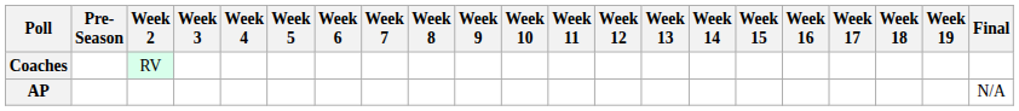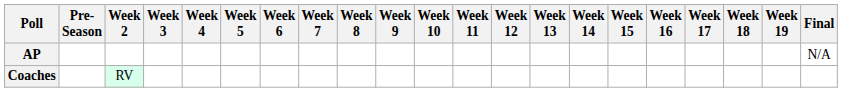 <table class="wikitable" style="white-space:nowrap;font-size:90%">
 <tr>
 <th>Poll</th>
 <th>Pre-<br>Season</th>
 <th>Week<br>2</th>
 <th>Week<br>3</th>
 <th>Week<br>4</th>
 <th>Week<br>5</th>
 <th>Week<br>6</th>
 <th>Week<br>7</th>
 <th>Week<br>8</th>
 <th>Week<br>9</th>
 <th>Week<br>10</th>
 <th>Week<br>11</th>
 <th>Week<br>12</th>
 <th>Week<br>13</th>
 <th>Week<br>14</th>
 <th>Week<br>15</th>
 <th>Week<br>16</th>
 <th>Week<br>17</th>
 <th>Week<br>18</th>
 <th>Week<br>19</th>
 <th>Final</th>
 </tr>
 <tr style="text-align:center;">
+<th>AP</th>
+<td style="background:#FFF;"></td>
+<td style="background:#FFF;"></td>
+<td style="background:#FFF;"></td>
+<td style="background:#FFF;"></td>
+<td style="background:#FFF;"></td>
+<td style="background:#FFF;"></td>
+<td style="background:#FFF;"></td>
+<td style="background:#FFF;"></td>
+<td style="background:#FFF;"></td>
+<td style="background:#FFF;"></td>
+<td style="background:#FFF;"></td>
+<td style="background:#FFF;"></td>
+<td style="background:#FFF;"></td>
+<td style="background:#FFF;"></td>
+<td style="background:#FFF;"></td>
+<td style="background:#FFF;"></td>
+<td style="background:#FFF;"></td>
+<td style="background:#FFF;"></td>
+<td style="background:#FFF;"></td>
+<td style="background:#FFF;">N/A</td>
+</tr>
+<tr style="text-align:center;">
 <th>Coaches</th>
 <td style="background:#FFF;"></td>
 <td style="background:#D8FFEB;">RV</td>
 <td style="background:#FFF;"></td>
 <td style="background:#FFF;"></td>
 <td style="background:#FFF;"></td>
 <td style="background:#FFF;"></td>
 <td style="background:#FFF;"></td>
 <td style="background:#FFF;"></td>
 <td style="background:#FFF;"></td>
 <td style="background:#FFF;"></td>
 <td style="background:#FFF;"></td>
 <td style="background:#FFF;"></td>
 <td style="background:#FFF;"></td>
 <td style="background:#FFF;"></td>
 <td style="background:#FFF;"></td>
 <td style="background:#FFF;"></td>
 <td style="background:#FFF;"></td>
 <td style="background:#FFF;"></td>
 <td style="background:#FFF;"></td>
 <td style="background:#FFF;"></td>
 </tr>
-<tr style="text-align:center;">
-<th>AP</th>
-<td style="background:#FFF;"></td>
-<td style="background:#FFF;"></td>
-<td style="background:#FFF;"></td>
-<td style="background:#FFF;"></td>
-<td style="background:#FFF;"></td>
-<td style="background:#FFF;"></td>
-<td style="background:#FFF;"></td>
-<td style="background:#FFF;"></td>
-<td style="background:#FFF;"></td>
-<td style="background:#FFF;"></td>
-<td style="background:#FFF;"></td>
-<td style="background:#FFF;"></td>
-<td style="background:#FFF;"></td>
-<td style="background:#FFF;"></td>
-<td style="background:#FFF;"></td>
-<td style="background:#FFF;"></td>
-<td style="background:#FFF;"></td>
-<td style="background:#FFF;"></td>
-<td style="background:#FFF;"></td>
-<td style="background:#FFF;">N/A</td>
-</tr>
 </table>
